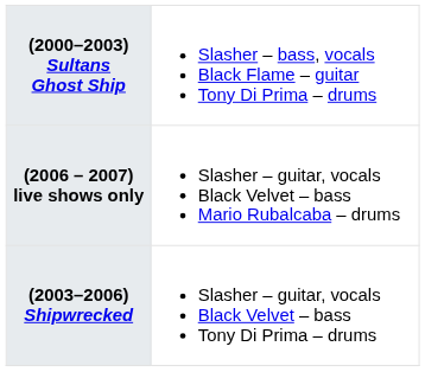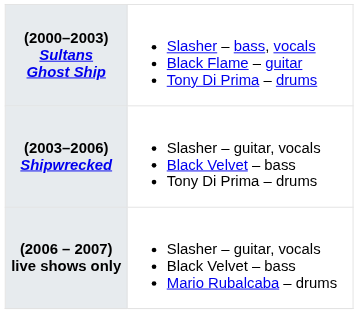 <table class="toccolours"  border=1 cellpadding=2 cellspacing=0 style="float: right; width: 375px; margin: 0 0 1em 1em; border-collapse: collapse; border: 1px solid #E2E2E2;">
 <tr>
 <th bgcolor="#E7EBEE">(2000–2003)<br><em><a href='#'>Sultans</a></em><br><em><a href='#'>Ghost Ship</a></em></th>
 <td><br><ul><li><a href='#'>Slasher</a> – <a href='#'>bass</a>, <a href='#'>vocals</a></li><li><a href='#'>Black Flame</a> – <a href='#'>guitar</a></li><li><a href='#'>Tony Di Prima</a> – <a href='#'>drums</a></li></ul></td>
 </tr>
 <tr>
+<th bgcolor="#E7EBEE">(2003–2006)<br><em><a href='#'>Shipwrecked</a></th>
+<td><br><ul><li>Slasher – guitar, vocals</li><li><a href='#'>Black Velvet</a> – bass</li><li>Tony Di Prima – drums</li></ul></td>
+</tr>
+<tr>
 <th bgcolor="#E7EBEE">(2006 – 2007)<br>live shows only</th>
 <td><br><ul><li>Slasher – guitar, vocals</li><li>Black Velvet – bass</li><li><a href='#'>Mario Rubalcaba</a> – drums</li></ul></td>
 </tr>
 <tr>
-<th bgcolor="#E7EBEE">(2003–2006)<br><em><a href='#'>Shipwrecked</a></th>
-<td><br><ul><li>Slasher – guitar, vocals</li><li><a href='#'>Black Velvet</a> – bass</li><li>Tony Di Prima – drums</li></ul></td>
-</tr>
-<tr>
 </tr>
 </table>
